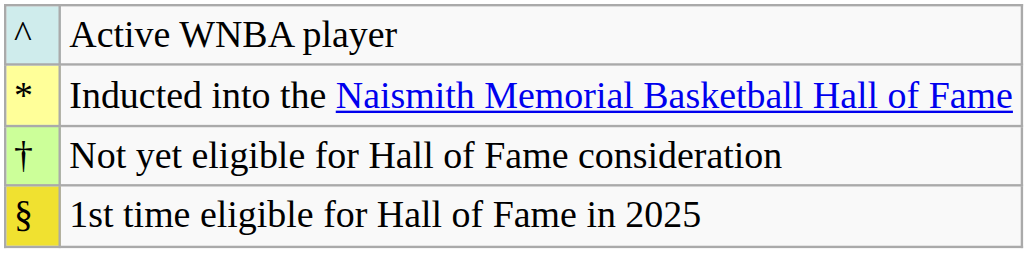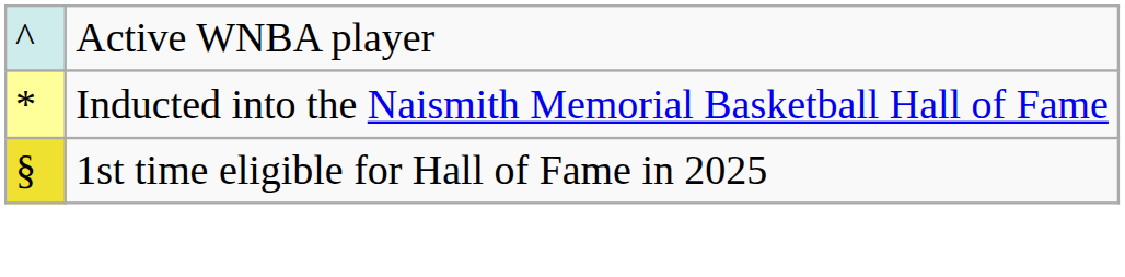 <table class="wikitable">
 <tr>
 <td style="background:#CFECEC; width:1em">^</td>
 <td>Active WNBA player</td>
 </tr>
 <tr>
 <td style="background:#FFFF99; width:1em">*</td>
 <td>Inducted into the <a href='#'>Naismith Memorial Basketball Hall of Fame</a></td>
 </tr>
 <tr>
-<td style="background:#CCFF99; width:1em">†</td>
-<td>Not yet eligible for Hall of Fame consideration</td>
-</tr>
-<tr>
 <td style="background:#F0E130; width:1em">§</td>
 <td>1st time eligible for Hall of Fame in 2025</td>
 </tr>
 </table>
